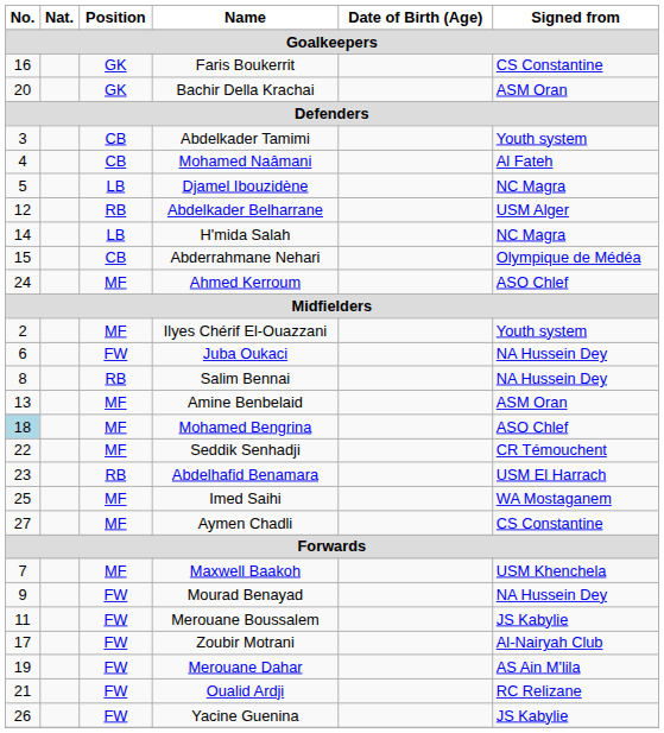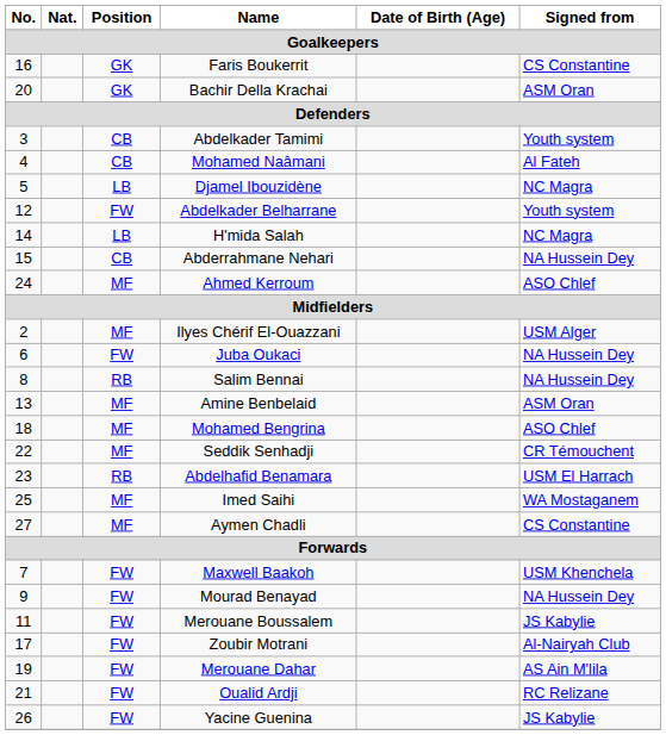 <table class="wikitable" style="text-align:center; font-size:90%; width:70%">
 <tr>
 <th style="background:white; color:black; text-align:center;">No.</th>
 <th style="background:white; color:black; text-align:center;">Nat.</th>
 <th style="background:white; color:black; text-align:center;">Position</th>
 <th style="background:white; color:black; text-align:center;">Name</th>
 <th style="background:white; color:black; text-align:center;">Date of Birth (Age)</th>
 <th style="background:white; color:black; text-align:center;">Signed from</th>
 </tr>
 <tr>
 <th colspan=10 style="background:#DCDCDC; text-align:center;">Goalkeepers</th>
 </tr>
 <tr>
 <td>16</td>
 <td></td>
 <td><a href='#'>GK</a></td>
 <td>Faris Boukerrit</td>
 <td></td>
 <td style="text-align:left"> <a href='#'>CS Constantine</a></td>
 </tr>
 <tr>
 <td>20</td>
 <td></td>
 <td><a href='#'>GK</a></td>
 <td>Bachir Della Krachai</td>
 <td></td>
 <td style="text-align:left"> <a href='#'>ASM Oran</a></td>
 </tr>
 <tr>
 <th colspan=10 style="background:#DCDCDC; text-align:center;">Defenders</th>
 </tr>
 <tr>
 <td>3</td>
 <td></td>
 <td><a href='#'>CB</a></td>
 <td>Abdelkader Tamimi</td>
 <td></td>
 <td style="text-align:left"> <a href='#'>Youth system</a></td>
 </tr>
 <tr>
 <td>4</td>
 <td></td>
 <td><a href='#'>CB</a></td>
 <td><a href='#'>Mohamed Naâmani</a></td>
 <td></td>
 <td style="text-align:left"> <a href='#'>Al Fateh</a></td>
 </tr>
 <tr>
 <td>5</td>
 <td></td>
 <td><a href='#'>LB</a></td>
 <td><a href='#'>Djamel Ibouzidène</a></td>
 <td></td>
 <td style="text-align:left"> <a href='#'>NC Magra</a></td>
 </tr>
 <tr>
 <td>12</td>
 <td></td>
-<td><a href='#'>RB</a></td>
+<td><a href='#'>FW</a></td>
 <td><a href='#'>Abdelkader Belharrane</a></td>
 <td></td>
-<td style="text-align:left"> <a href='#'>USM Alger</a></td>
+<td style="text-align:left"> <a href='#'>Youth system</a></td>
 </tr>
 <tr>
 <td>14</td>
 <td></td>
 <td><a href='#'>LB</a></td>
 <td>H'mida Salah</td>
 <td></td>
 <td style="text-align:left"> <a href='#'>NC Magra</a></td>
 </tr>
 <tr>
 <td>15</td>
 <td></td>
 <td><a href='#'>CB</a></td>
 <td>Abderrahmane Nehari</td>
 <td></td>
-<td style="text-align:left"> <a href='#'>Olympique de Médéa</a></td>
+<td style="text-align:left"> <a href='#'>NA Hussein Dey</a></td>
 </tr>
 <tr>
 <td>24</td>
 <td></td>
 <td><a href='#'>MF</a></td>
 <td><a href='#'>Ahmed Kerroum</a></td>
 <td></td>
 <td style="text-align:left"> <a href='#'>ASO Chlef</a></td>
 </tr>
 <tr>
 <th colspan=10 style="background:#DCDCDC; text-align:center;">Midfielders</th>
 </tr>
 <tr>
 <td>2</td>
 <td></td>
 <td><a href='#'>MF</a></td>
 <td>Ilyes Chérif El-Ouazzani</td>
 <td></td>
-<td style="text-align:left"> <a href='#'>Youth system</a></td>
+<td style="text-align:left"> <a href='#'>USM Alger</a></td>
 </tr>
 <tr>
 <td>6</td>
 <td></td>
 <td><a href='#'>FW</a></td>
 <td><a href='#'>Juba Oukaci</a></td>
 <td></td>
 <td style="text-align:left"> <a href='#'>NA Hussein Dey</a></td>
 </tr>
 <tr>
 <td>8</td>
 <td></td>
 <td><a href='#'>RB</a></td>
 <td>Salim Bennai</td>
 <td></td>
 <td style="text-align:left"> <a href='#'>NA Hussein Dey</a></td>
 </tr>
 <tr>
 <td>13</td>
 <td></td>
 <td><a href='#'>MF</a></td>
 <td>Amine Benbelaid</td>
 <td></td>
 <td style="text-align:left"> <a href='#'>ASM Oran</a></td>
 </tr>
 <tr>
-<td style="background: lightblue;">18</td>
+<td>18</td>
 <td></td>
 <td><a href='#'>MF</a></td>
 <td><a href='#'>Mohamed Bengrina</a></td>
 <td></td>
 <td style="text-align:left"> <a href='#'>ASO Chlef</a></td>
 </tr>
 <tr>
 <td>22</td>
 <td></td>
 <td><a href='#'>MF</a></td>
 <td>Seddik Senhadji</td>
 <td></td>
 <td style="text-align:left"> <a href='#'>CR Témouchent</a></td>
 </tr>
 <tr>
 <td>23</td>
 <td></td>
 <td><a href='#'>RB</a></td>
 <td><a href='#'>Abdelhafid Benamara</a></td>
 <td></td>
 <td style="text-align:left"> <a href='#'>USM El Harrach</a></td>
 </tr>
 <tr>
 <td>25</td>
 <td></td>
 <td><a href='#'>MF</a></td>
 <td>Imed Saihi</td>
 <td></td>
 <td style="text-align:left"> <a href='#'>WA Mostaganem</a></td>
 </tr>
 <tr>
 <td>27</td>
 <td></td>
 <td><a href='#'>MF</a></td>
 <td>Aymen Chadli</td>
 <td></td>
 <td style="text-align:left"> <a href='#'>CS Constantine</a></td>
 </tr>
 <tr>
 <th colspan=10 style="background:#DCDCDC; text-align:center;">Forwards</th>
 </tr>
 <tr>
 <td>7</td>
 <td></td>
-<td><a href='#'>MF</a></td>
+<td><a href='#'>FW</a></td>
 <td><a href='#'>Maxwell Baakoh</a></td>
 <td></td>
 <td style="text-align:left"> <a href='#'>USM Khenchela</a></td>
 </tr>
 <tr>
 <td>9</td>
 <td></td>
 <td><a href='#'>FW</a></td>
 <td>Mourad Benayad</td>
 <td></td>
 <td style="text-align:left"> <a href='#'>NA Hussein Dey</a></td>
 </tr>
 <tr>
 <td>11</td>
 <td></td>
 <td><a href='#'>FW</a></td>
 <td>Merouane Boussalem</td>
 <td></td>
 <td style="text-align:left"> <a href='#'>JS Kabylie</a></td>
 </tr>
 <tr>
 <td>17</td>
 <td></td>
 <td><a href='#'>FW</a></td>
 <td>Zoubir Motrani</td>
 <td></td>
 <td style="text-align:left"> <a href='#'>Al-Nairyah Club</a></td>
 </tr>
 <tr>
 <td>19</td>
 <td></td>
 <td><a href='#'>FW</a></td>
 <td><a href='#'>Merouane Dahar</a></td>
 <td></td>
 <td style="text-align:left"> <a href='#'>AS Ain M'lila</a></td>
 </tr>
 <tr>
 <td>21</td>
 <td></td>
 <td><a href='#'>FW</a></td>
 <td><a href='#'>Oualid Ardji</a></td>
 <td></td>
 <td style="text-align:left"> <a href='#'>RC Relizane</a></td>
 </tr>
 <tr>
 <td>26</td>
 <td></td>
 <td><a href='#'>FW</a></td>
 <td>Yacine Guenina</td>
 <td></td>
 <td style="text-align:left"> <a href='#'>JS Kabylie</a></td>
 </tr>
 <tr>
 </tr>
 </table>
